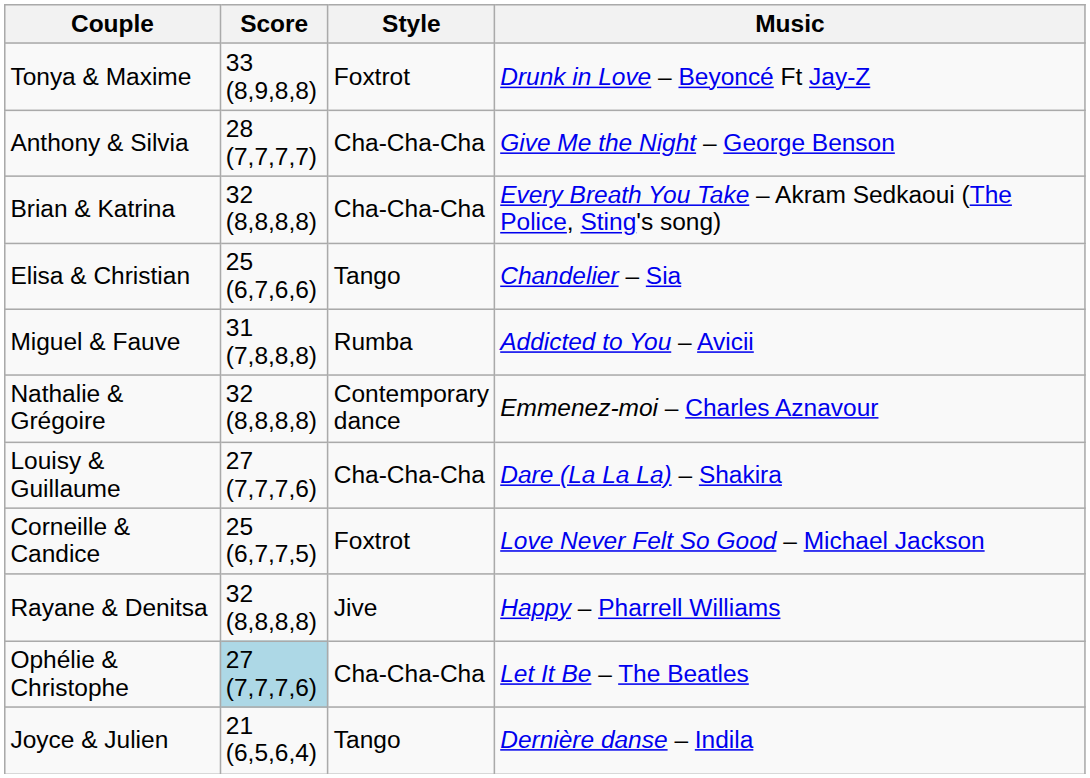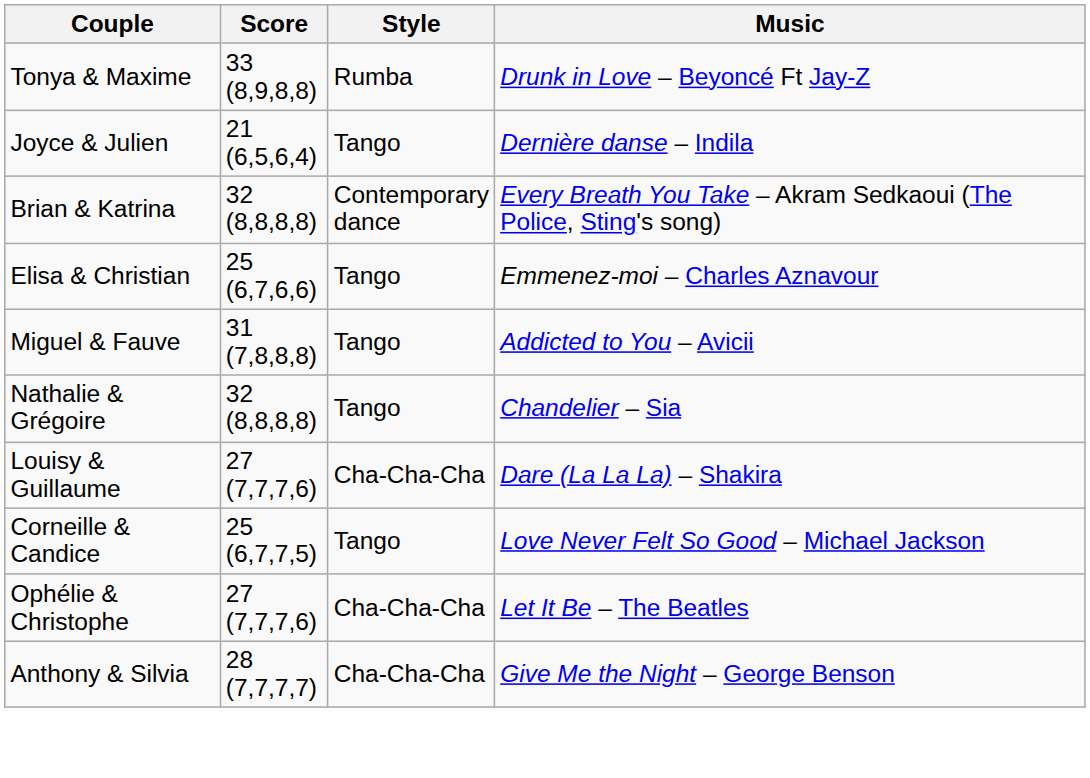 <table class="wikitable" style="width:80%;">
 <tr>
 <th style="width:20%;">Couple</th>
 <th style="width:10%;">Score</th>
 <th style="width:15%;">Style</th>
 <th style="width:60%;">Music</th>
 </tr>
 <tr>
 <td>Tonya & Maxime</td>
 <td>33 (8,9,8,8)</td>
-<td>Foxtrot</td>
+<td>Rumba</td>
 <td><em><a href='#'>Drunk in Love</a></em> – <a href='#'>Beyoncé</a> Ft <a href='#'>Jay-Z</a></td>
 </tr>
 <tr>
-<td>Anthony & Silvia</td>
-<td>28 (7,7,7,7)</td>
-<td>Cha-Cha-Cha</td>
-<td><em><a href='#'>Give Me the Night</a></em> – <a href='#'>George Benson</a></td>
+<td>Joyce & Julien</td>
+<td>21 (6,5,6,4)</td>
+<td>Tango</td>
+<td><em><a href='#'>Dernière danse</a></em> – <a href='#'>Indila</a></td>
 </tr>
 <tr>
 <td>Brian & Katrina</td>
 <td>32 (8,8,8,8)</td>
-<td>Cha-Cha-Cha</td>
+<td>Contemporary dance</td>
 <td><em><a href='#'>Every Breath You Take</a></em> – Akram Sedkaoui (<a href='#'>The Police</a>, <a href='#'>Sting</a>'s song)</td>
 </tr>
 <tr>
 <td>Elisa & Christian</td>
 <td>25 (6,7,6,6)</td>
 <td>Tango</td>
-<td><em><a href='#'>Chandelier</a></em> – <a href='#'>Sia</a></td>
+<td><em>Emmenez-moi</em> – <a href='#'>Charles Aznavour</a></td>
 </tr>
 <tr>
 <td>Miguel & Fauve</td>
 <td>31 (7,8,8,8)</td>
-<td>Rumba</td>
+<td>Tango</td>
 <td><em><a href='#'>Addicted to You</a></em> – <a href='#'>Avicii</a></td>
 </tr>
 <tr>
 <td>Nathalie & Grégoire</td>
 <td>32 (8,8,8,8)</td>
-<td>Contemporary dance</td>
-<td><em>Emmenez-moi</em> – <a href='#'>Charles Aznavour</a></td>
+<td>Tango</td>
+<td><em><a href='#'>Chandelier</a></em> – <a href='#'>Sia</a></td>
 </tr>
 <tr>
 <td>Louisy & Guillaume</td>
 <td>27 (7,7,7,6)</td>
 <td>Cha-Cha-Cha</td>
 <td><em><a href='#'>Dare (La La La)</a></em> – <a href='#'>Shakira</a></td>
 </tr>
 <tr>
 <td>Corneille & Candice</td>
 <td>25 (6,7,7,5)</td>
-<td>Foxtrot</td>
+<td>Tango</td>
 <td><em><a href='#'>Love Never Felt So Good</a></em> – <a href='#'>Michael Jackson</a></td>
 </tr>
 <tr>
-<td>Rayane & Denitsa</td>
-<td>32 (8,8,8,8)</td>
-<td>Jive</td>
-<td><em><a href='#'>Happy</a></em> – <a href='#'>Pharrell Williams</a></td>
-</tr>
-<tr>
 <td>Ophélie & Christophe</td>
-<td style="background: lightblue;">27 (7,7,7,6)</td>
+<td>27 (7,7,7,6)</td>
 <td>Cha-Cha-Cha</td>
 <td><em><a href='#'>Let It Be</a></em> – <a href='#'>The Beatles</a></td>
 </tr>
 <tr>
-<td>Joyce & Julien</td>
-<td>21 (6,5,6,4)</td>
-<td>Tango</td>
-<td><em><a href='#'>Dernière danse</a></em> – <a href='#'>Indila</a></td>
+<td>Anthony & Silvia</td>
+<td>28 (7,7,7,7)</td>
+<td>Cha-Cha-Cha</td>
+<td><em><a href='#'>Give Me the Night</a></em> – <a href='#'>George Benson</a></td>
 </tr>
 </table>
